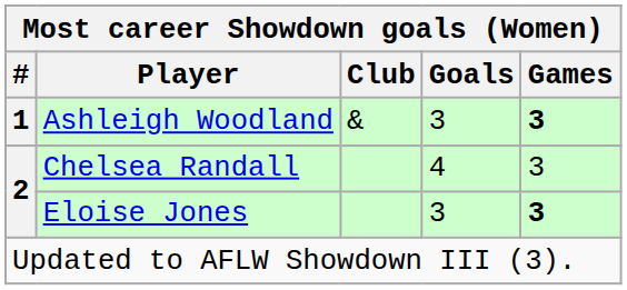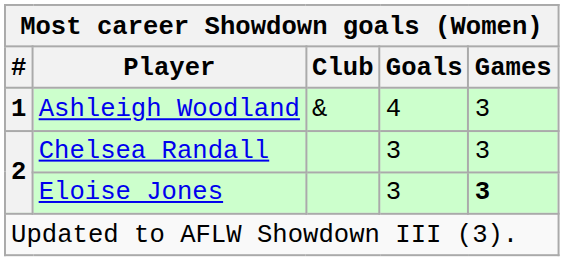 <table class="wikitable">
 <tr>
 <th colspan="5">Most career Showdown goals (Women)</th>
 </tr>
 <tr>
 <th>#</th>
 <th>Player</th>
 <th>Club</th>
 <th>Goals</th>
 <th>Games</th>
 </tr>
 <tr style="background:#cfc;">
 <th>1</th>
 <td><a href='#'>Ashleigh Woodland</a></td>
 <td> & </td>
+<td>4</td>
 <td>3</td>
-<td><strong>3</strong></td>
 </tr>
 <tr style="background:#cfc;">
 <th rowspan=2>2</th>
 <td><a href='#'>Chelsea Randall</a></td>
 <td></td>
-<td>4</td>
+<td>3</td>
 <td>3</td>
 </tr>
 <tr style="background:#cfc;">
 <td><a href='#'>Eloise Jones</a></td>
 <td></td>
 <td>3</td>
 <td><strong>3</strong></td>
 </tr>
 <tr>
 <td colspan="5">Updated to AFLW Showdown III (3).</td>
 </tr>
 </table>
